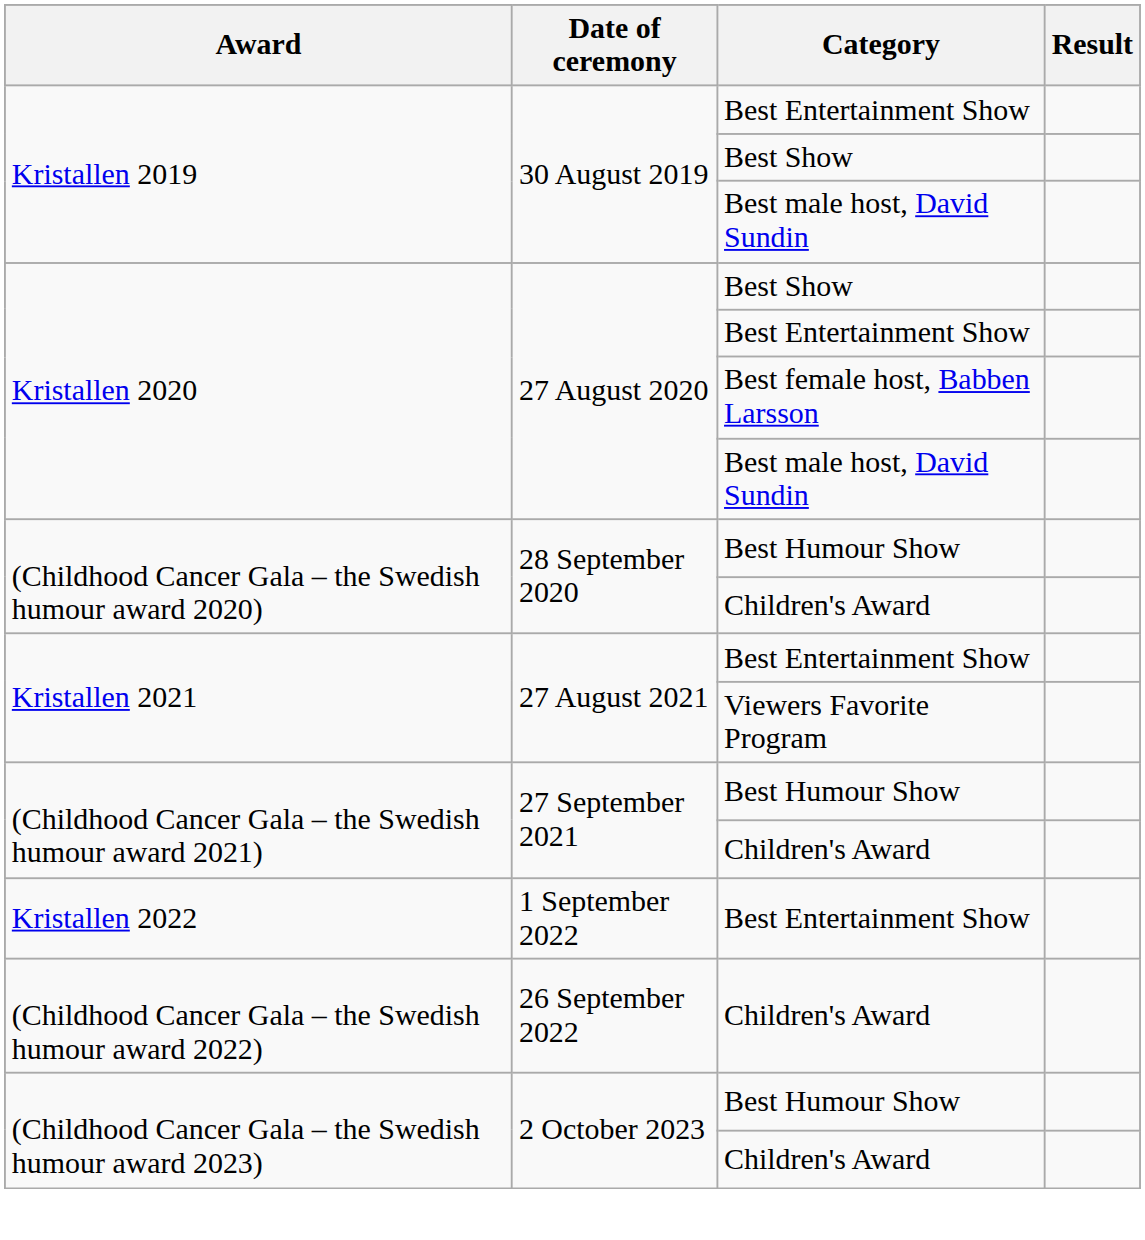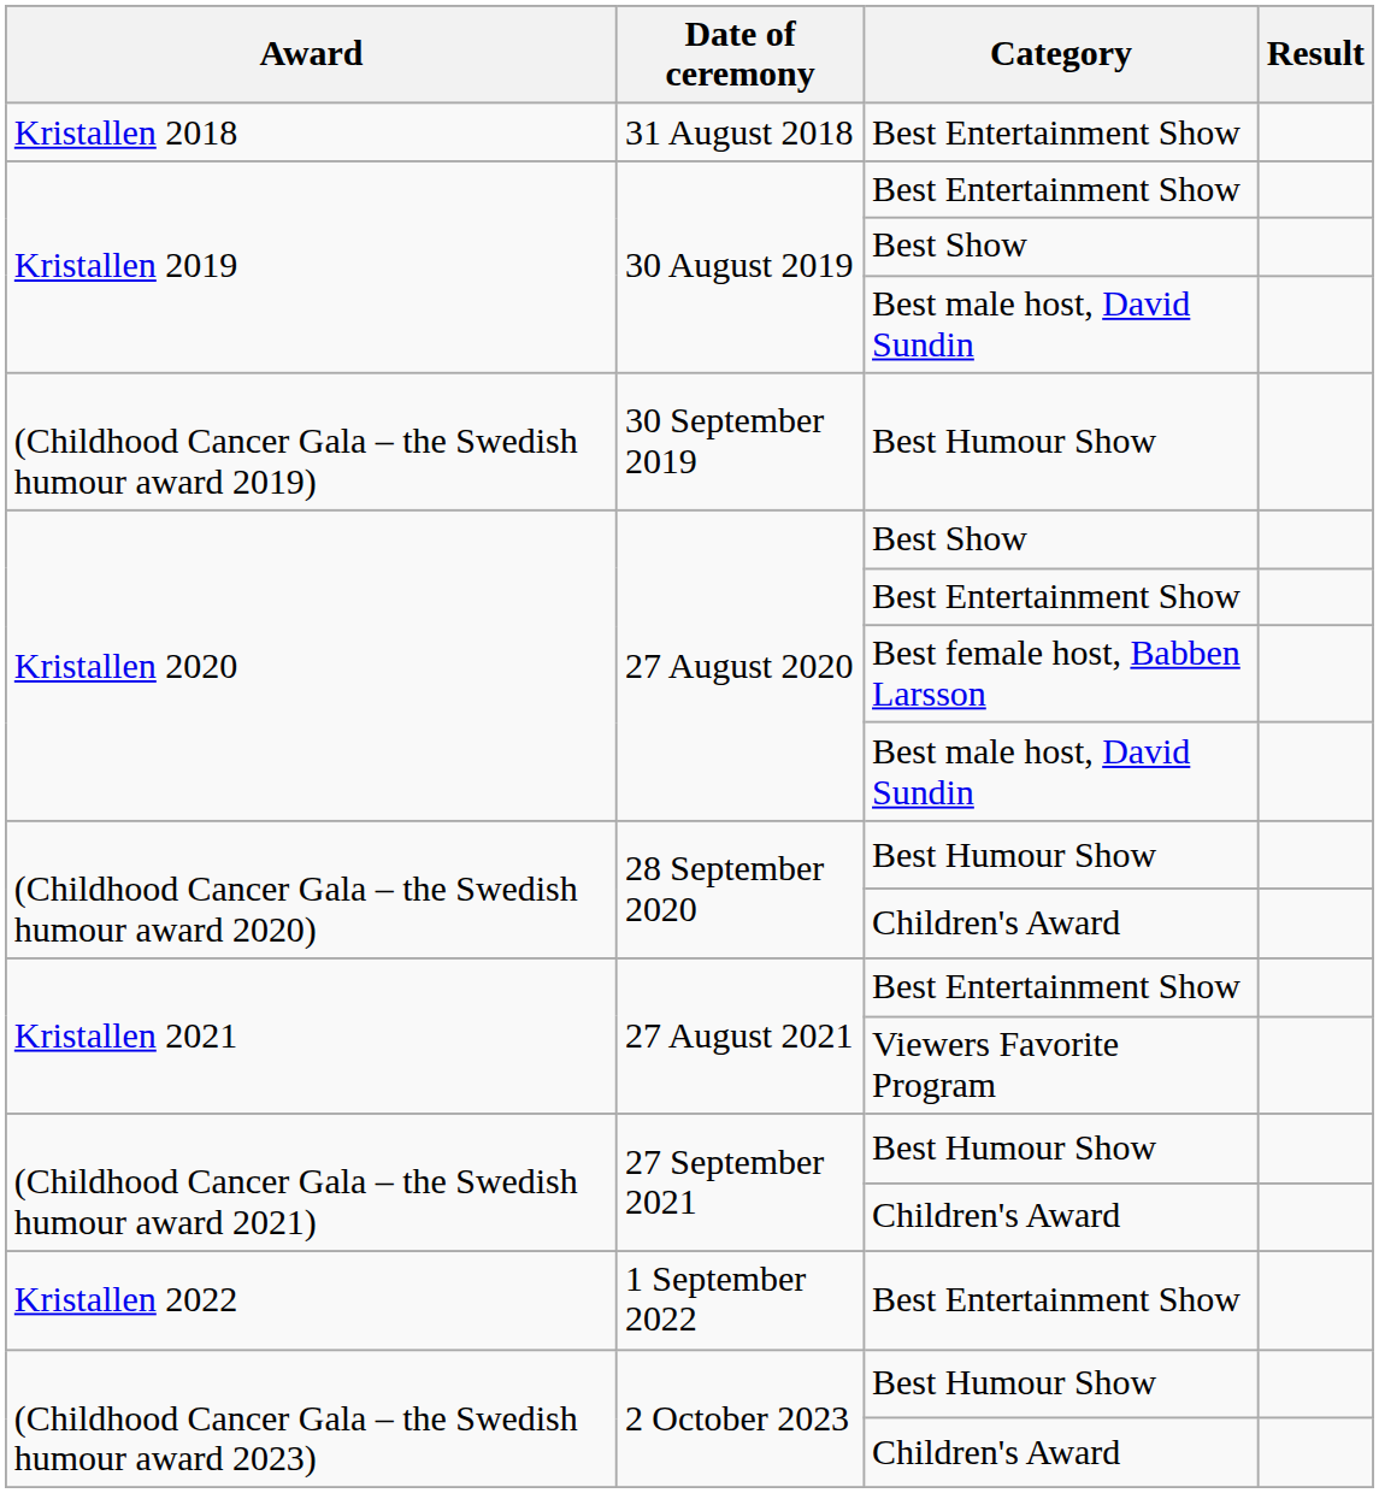 <table class="wikitable">
 <tr>
 <th>Award</th>
 <th>Date of ceremony</th>
 <th>Category</th>
 <th>Result</th>
+</tr>
+<tr>
+<td><a href='#'>Kristallen</a> 2018</td>
+<td>31 August 2018</td>
+<td>Best Entertainment Show</td>
+<td></td>
 </tr>
 <tr>
 <td rowspan="3"><a href='#'>Kristallen</a> 2019</td>
 <td rowspan="3">30 August 2019</td>
 <td>Best Entertainment Show</td>
 <td></td>
 </tr>
 <tr>
 <td>Best Show</td>
 <td></td>
 </tr>
 <tr>
 <td>Best male host, <a href='#'>David Sundin</a></td>
+<td></td>
+</tr>
+<tr>
+<td><br>(Childhood Cancer Gala – the Swedish humour award 2019)</td>
+<td>30 September 2019</td>
+<td>Best Humour Show</td>
 <td></td>
 </tr>
 <tr>
 <td rowspan="4"><a href='#'>Kristallen</a> 2020</td>
 <td rowspan="4">27 August 2020</td>
 <td>Best Show</td>
 <td></td>
 </tr>
 <tr>
 <td>Best Entertainment Show</td>
 <td></td>
 </tr>
 <tr>
 <td>Best female host, <a href='#'>Babben Larsson</a></td>
 <td></td>
 </tr>
 <tr>
 <td>Best male host, <a href='#'>David Sundin</a></td>
 <td></td>
 </tr>
 <tr>
 <td rowspan="2"><br>(Childhood Cancer Gala – the Swedish humour award 2020)</td>
 <td rowspan="2">28 September 2020</td>
 <td>Best Humour Show</td>
 <td></td>
 </tr>
 <tr>
 <td>Children's Award</td>
 <td></td>
 </tr>
 <tr>
 <td rowspan="2"><a href='#'>Kristallen</a> 2021</td>
 <td rowspan="2">27 August 2021</td>
 <td>Best Entertainment Show</td>
 <td></td>
 </tr>
 <tr>
 <td>Viewers Favorite Program</td>
 <td></td>
 </tr>
 <tr>
 <td rowspan="2"><br>(Childhood Cancer Gala – the Swedish humour award 2021)</td>
 <td rowspan="2">27 September 2021</td>
 <td>Best Humour Show</td>
 <td></td>
 </tr>
 <tr>
 <td>Children's Award</td>
 <td></td>
 </tr>
 <tr>
 <td><a href='#'>Kristallen</a> 2022</td>
 <td>1 September 2022</td>
 <td>Best Entertainment Show</td>
 <td></td>
 </tr>
 <tr>
-<td><br>(Childhood Cancer Gala – the Swedish humour award 2022)</td>
-<td>26 September 2022</td>
-<td>Children's Award</td>
-<td></td>
-</tr>
-<tr>
 <td rowspan="2"><br>(Childhood Cancer Gala – the Swedish humour award 2023)</td>
 <td rowspan="2">2 October 2023</td>
 <td>Best Humour Show</td>
 <td></td>
 </tr>
 <tr>
 <td>Children's Award</td>
 <td></td>
 </tr>
 <tr>
 </tr>
 </table>
